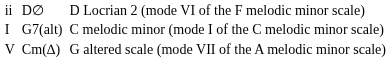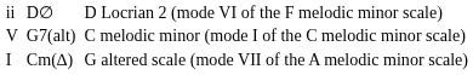 <table ->
 <tr>
 <td>ii</td>
 <td></td>
 <td>D∅</td>
 <td></td>
 <td>D Locrian 2 (mode VI of the F melodic minor scale)</td>
 </tr>
 <tr>
-<td>I</td>
+<td>V</td>
 <td></td>
 <td>G7(alt)</td>
 <td></td>
 <td>C melodic minor (mode I of the C melodic minor scale)</td>
 </tr>
 <tr>
-<td>V</td>
+<td>I</td>
 <td></td>
 <td>Cm(∆)</td>
 <td></td>
 <td>G altered scale (mode VII of the A melodic minor scale)</td>
 </tr>
 </table>
